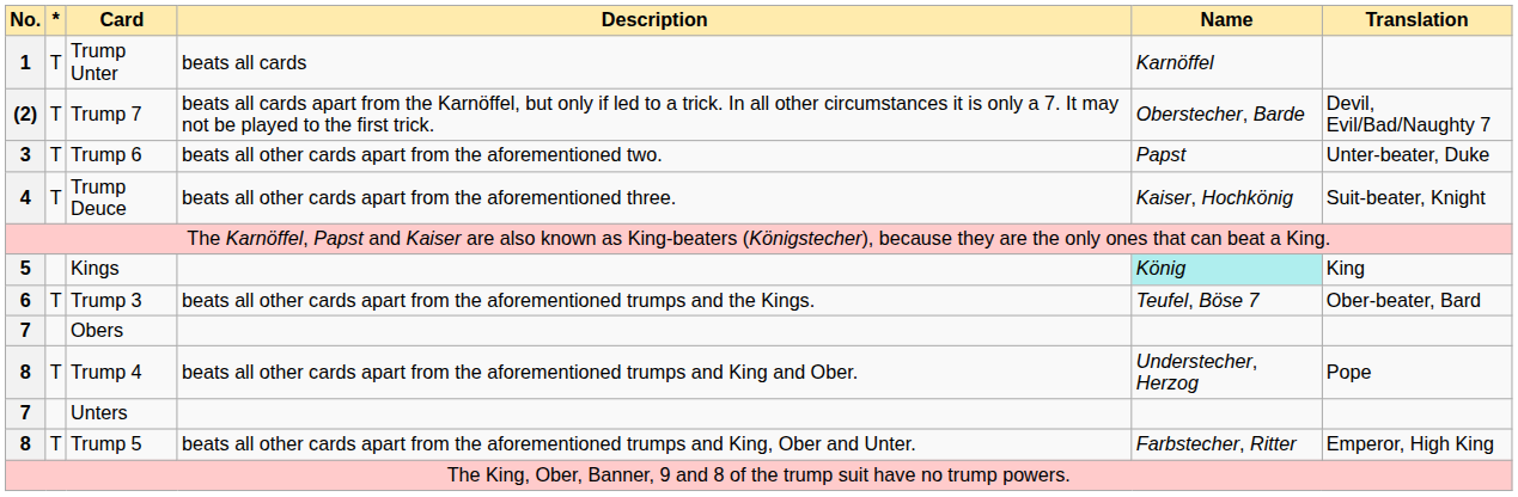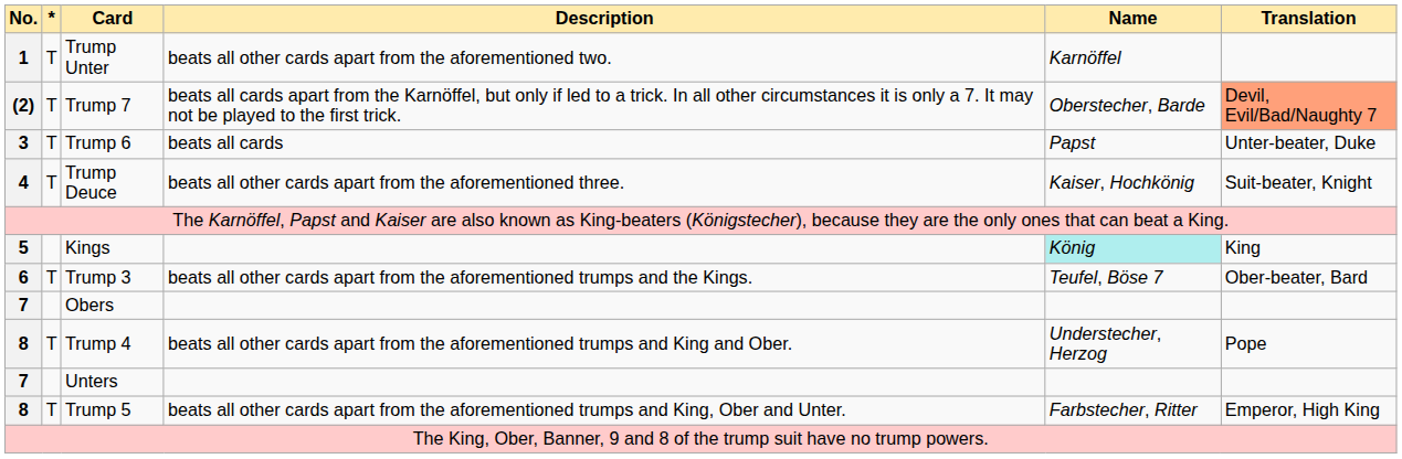 <table class="wikitable">
 <tr>
 <th style="background:#FFEBAD">No.</th>
 <th style="background:#FFEBAD">*</th>
 <th style="background:#FFEBAD">Card</th>
 <th style="background:#FFEBAD">Description</th>
 <th style="background:#FFEBAD" width="150">Name</th>
 <th style="background:#FFEBAD" width="150">Translation</th>
 </tr>
 <tr>
 <th>1</th>
 <td>T</td>
 <td>Trump Unter</td>
-<td>beats all cards</td>
+<td>beats all other cards apart from the aforementioned two.</td>
 <td><em>Karnöffel</em></td>
 <td></td>
 </tr>
 <tr>
 <th>(2)</th>
 <td>T</td>
 <td>Trump 7</td>
 <td>beats all cards apart from the Karnöffel, but only if led to a trick. In all other circumstances it is only a 7. It may not be played to the first trick.</td>
 <td><em>Oberstecher</em>, <em>Barde</em></td>
-<td>Devil, Evil/Bad/Naughty 7</td>
+<td style="background: lightsalmon;">Devil, Evil/Bad/Naughty 7</td>
 </tr>
 <tr>
 <th>3</th>
 <td>T</td>
 <td>Trump 6</td>
-<td>beats all other cards apart from the aforementioned two.</td>
+<td>beats all cards</td>
 <td><em>Papst</em></td>
 <td>Unter-beater, Duke</td>
 </tr>
 <tr>
 <th>4</th>
 <td>T</td>
 <td>Trump Deuce</td>
 <td>beats all other cards apart from the aforementioned three.</td>
 <td><em>Kaiser</em>, <em>Hochkönig</em></td>
 <td>Suit-beater, Knight</td>
 </tr>
 <tr>
 <td style="background:#FFCBCB"  colspan="6" align="center">The <em>Karnöffel</em>, <em>Papst</em> and <em>Kaiser</em> are also known as King-beaters (<em>Königstecher</em>), because they are the only ones that can beat a King.</td>
 </tr>
 <tr>
 <th>5</th>
 <td></td>
 <td>Kings</td>
 <td></td>
 <td style="background: paleturquoise;"><em>König</em></td>
 <td>King</td>
 </tr>
 <tr>
 <th>6</th>
 <td>T</td>
 <td>Trump 3</td>
 <td>beats all other cards apart from the aforementioned trumps and the Kings.</td>
 <td><em>Teufel</em>, <em>Böse 7</em></td>
 <td>Ober-beater, Bard</td>
 </tr>
 <tr>
 <th>7</th>
 <td></td>
 <td>Obers</td>
 <td></td>
 <td></td>
 <td></td>
 </tr>
 <tr>
 <th>8</th>
 <td>T</td>
 <td>Trump 4</td>
 <td>beats all other cards apart from the aforementioned trumps and King and Ober.</td>
 <td><em>Understecher</em>, <em>Herzog</em></td>
 <td>Pope</td>
 </tr>
 <tr>
 <th>7</th>
 <td></td>
 <td>Unters</td>
 <td></td>
 <td></td>
 </tr>
 <tr>
 <th>8</th>
 <td>T</td>
 <td>Trump 5</td>
 <td>beats all other cards apart from the aforementioned trumps and King, Ober and Unter.</td>
 <td><em>Farbstecher</em>, <em>Ritter</em></td>
 <td>Emperor, High King</td>
 </tr>
 <tr>
 <td style="background:#FFCBCB" colspan="6" align="center">The King, Ober, Banner, 9 and 8 of the trump suit have no trump powers.</td>
 </tr>
 </table>
